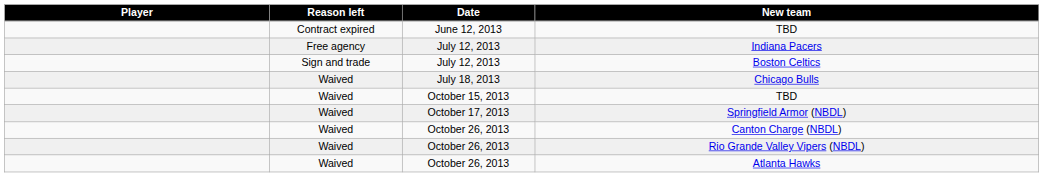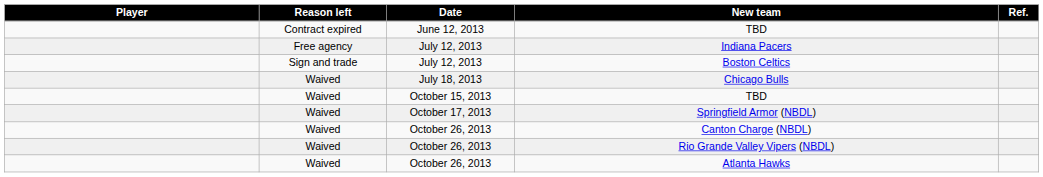 <table class="wikitable sortable sortable" style="text-align: center">
 <tr>
 <th style="background:#000; color:white" width="10%">Player</th>
 <th style="background:#000; color:white" width="5%">Reason left</th>
 <th style="background:#000; color:white" width="5%">Date</th>
 <th style="background:#000; color:white" width="19%">New team</th>
+<th style="background:#000; color:white" width="1%" class="unsortable">Ref.</th>
 </tr>
 <tr>
 <td></td>
 <td>Contract expired</td>
 <td>June 12, 2013</td>
 <td>TBD</td>
+<td></td>
 </tr>
 <tr style="background:#f0f0f0;">
 <td></td>
 <td>Free agency</td>
 <td>July 12, 2013</td>
 <td><a href='#'>Indiana Pacers</a></td>
+<td></td>
 </tr>
 <tr>
 <td></td>
 <td>Sign and trade</td>
 <td>July 12, 2013</td>
 <td><a href='#'>Boston Celtics</a></td>
+<td></td>
 </tr>
 <tr style="background:#f0f0f0;">
 <td></td>
 <td>Waived</td>
 <td>July 18, 2013</td>
 <td><a href='#'>Chicago Bulls</a></td>
+<td></td>
 </tr>
 <tr>
 <td></td>
 <td>Waived</td>
 <td>October 15, 2013</td>
 <td>TBD</td>
+<td></td>
 </tr>
 <tr style="background:#f0f0f0;">
 <td></td>
 <td>Waived</td>
 <td>October 17, 2013</td>
 <td><a href='#'>Springfield Armor</a> (<a href='#'>NBDL</a>)</td>
+<td></td>
 </tr>
 <tr>
 <td></td>
 <td>Waived</td>
 <td>October 26, 2013</td>
 <td><a href='#'>Canton Charge</a> (<a href='#'>NBDL</a>)</td>
+<td></td>
 </tr>
 <tr style="background:#f0f0f0;">
 <td></td>
 <td>Waived</td>
 <td>October 26, 2013</td>
 <td><a href='#'>Rio Grande Valley Vipers</a> (<a href='#'>NBDL</a>)</td>
+<td></td>
 </tr>
 <tr>
 <td></td>
 <td>Waived</td>
 <td>October 26, 2013</td>
 <td><a href='#'>Atlanta Hawks</a></td>
+<td></td>
 </tr>
 </table>
